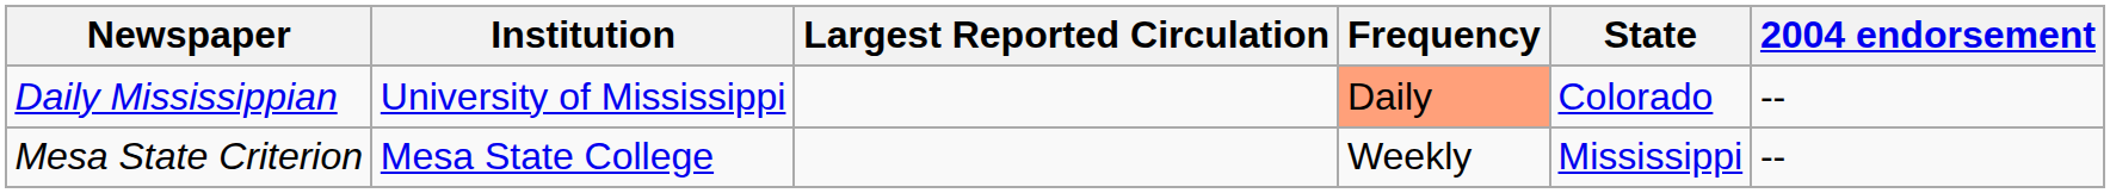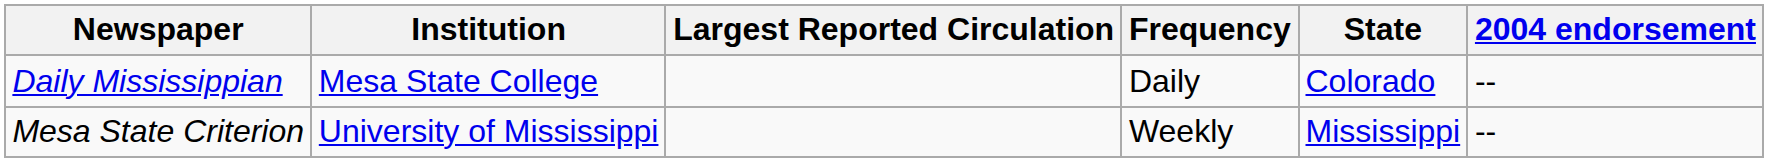 <table class="wikitable sortable">
 <tr valign=bottom>
 <th>Newspaper</th>
 <th>Institution</th>
 <th>Largest Reported Circulation</th>
 <th>Frequency</th>
 <th>State</th>
 <th><a href='#'>2004 endorsement</a></th>
 </tr>
 <tr>
 <td><em><a href='#'>Daily Mississippian</a></em></td>
-<td><a href='#'>University of Mississippi</a></td>
+<td><a href='#'>Mesa State College</a></td>
 <td align=right></td>
-<td style="background: lightsalmon;">Daily</td>
+<td>Daily</td>
 <td><a href='#'>Colorado</a></td>
 <td>--</td>
 </tr>
 <tr>
 <td><em>Mesa State Criterion</em></td>
-<td><a href='#'>Mesa State College</a></td>
+<td><a href='#'>University of Mississippi</a></td>
 <td align=right></td>
 <td>Weekly</td>
 <td><a href='#'>Mississippi</a></td>
 <td>--</td>
 </tr>
 <tr>
 </tr>
 </table>
